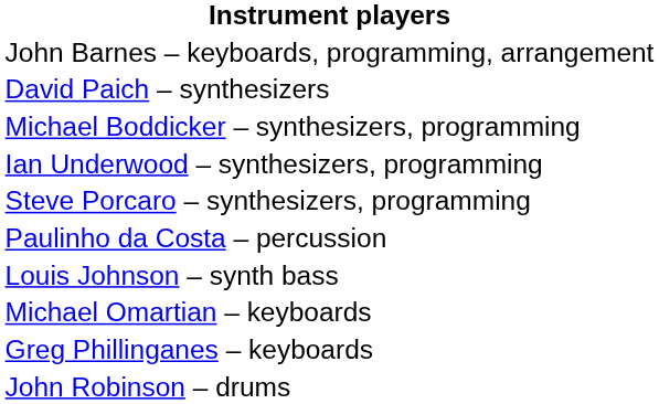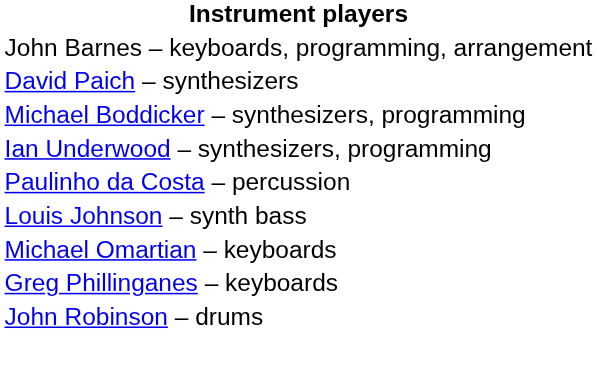 <table>
 <tr>
 <th>Instrument players</th>
 </tr>
 <tr>
 <td> John Barnes – keyboards, programming, arrangement</td>
 </tr>
 <tr>
 <td> <a href='#'>David Paich</a> – synthesizers</td>
 </tr>
 <tr>
 <td> <a href='#'>Michael Boddicker</a> – synthesizers, programming</td>
 </tr>
 <tr>
 <td> <a href='#'>Ian Underwood</a> – synthesizers, programming</td>
 </tr>
 <tr>
-<td> <a href='#'>Steve Porcaro</a> – synthesizers, programming</td>
-<td></td>
-</tr>
-<tr>
 <td> <a href='#'>Paulinho da Costa</a> – percussion</td>
 </tr>
 <tr>
 <td> <a href='#'>Louis Johnson</a> – synth bass</td>
 </tr>
 <tr>
 <td> <a href='#'>Michael Omartian</a> – keyboards</td>
 </tr>
 <tr>
 <td> <a href='#'>Greg Phillinganes</a> – keyboards</td>
 </tr>
 <tr>
 <td> <a href='#'>John Robinson</a> – drums</td>
 </tr>
 </table>
